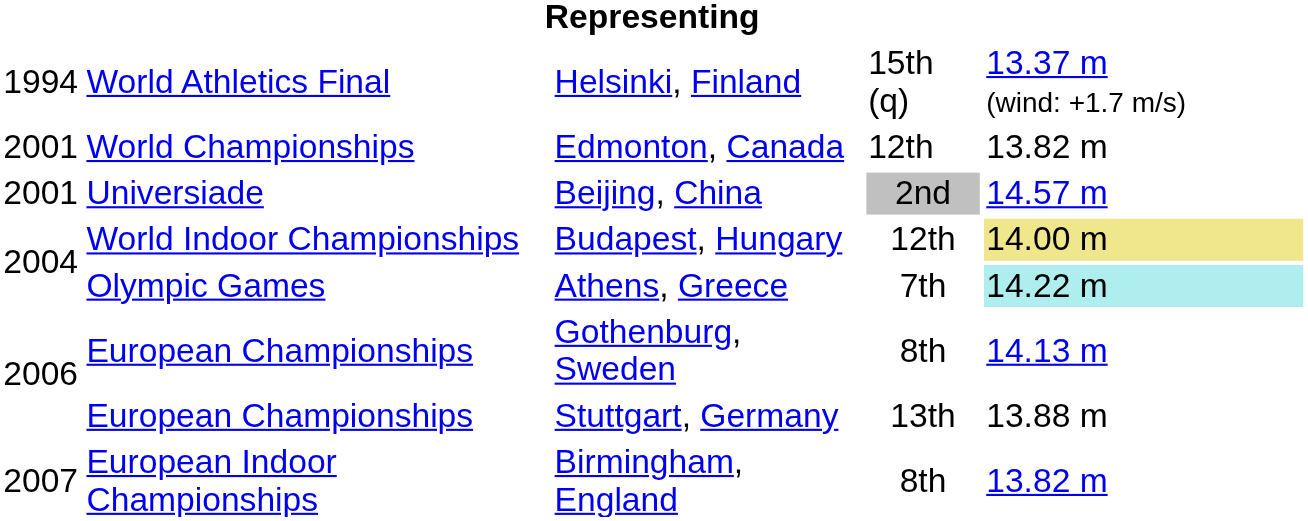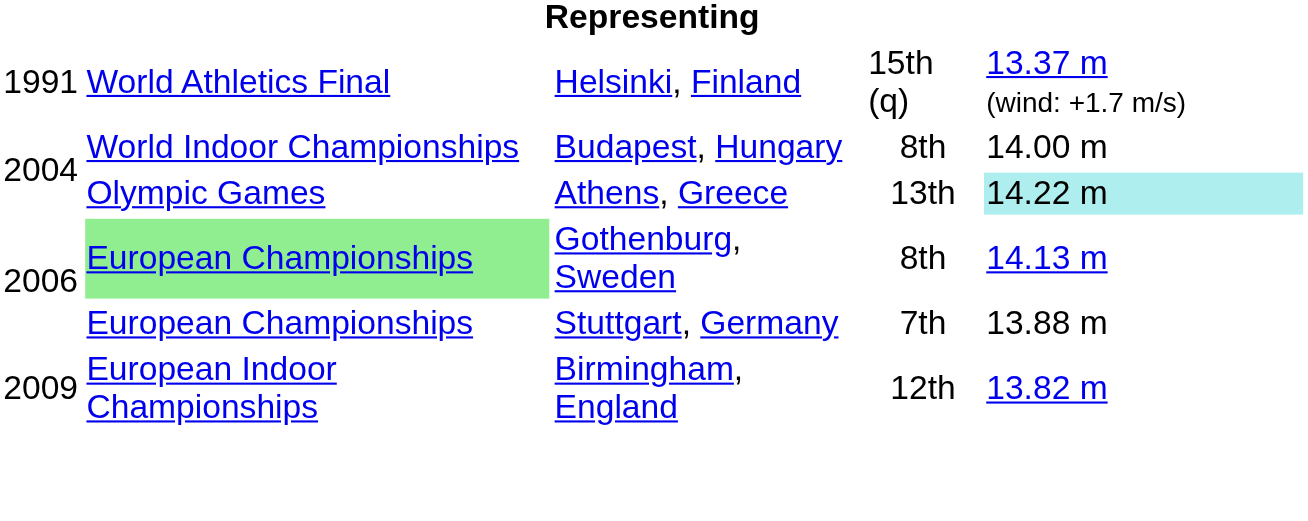 <table>
 <tr>
 <th colspan="5">Representing </th>
 </tr>
 <tr>
-<td>1994</td>
+<td>1991</td>
 <td><a href='#'>World Athletics Final</a></td>
 <td><a href='#'>Helsinki</a>, <a href='#'>Finland</a></td>
 <td>15th (q)</td>
 <td><a href='#'>13.37 m</a> <small>(wind: +1.7 m/s)</small></td>
 </tr>
 <tr>
-<td>2001</td>
-<td><a href='#'>World Championships</a></td>
-<td><a href='#'>Edmonton</a>, <a href='#'>Canada</a></td>
-<td>12th</td>
-<td>13.82 m</td>
-</tr>
-<tr>
-<td>2001</td>
-<td><a href='#'>Universiade</a></td>
-<td><a href='#'>Beijing</a>, <a href='#'>China</a></td>
-<td bgcolor="silver" align="center">2nd</td>
-<td><a href='#'>14.57 m</a></td>
-</tr>
-<tr>
 <td rowspan=2>2004</td>
 <td><a href='#'>World Indoor Championships</a></td>
 <td><a href='#'>Budapest</a>, <a href='#'>Hungary</a></td>
-<td align="center">12th</td>
-<td style="background: khaki;">14.00 m</td>
+<td align="center">8th</td>
+<td>14.00 m</td>
 </tr>
 <tr>
 <td><a href='#'>Olympic Games</a></td>
 <td><a href='#'>Athens</a>, <a href='#'>Greece</a></td>
-<td align="center">7th</td>
+<td align="center">13th</td>
 <td style="background: paleturquoise;">14.22 m</td>
 </tr>
 <tr>
 <td rowspan=2>2006</td>
-<td><a href='#'>European Championships</a></td>
+<td style="background: lightgreen;"><a href='#'>European Championships</a></td>
 <td><a href='#'>Gothenburg</a>, <a href='#'>Sweden</a></td>
 <td align="center">8th</td>
 <td><a href='#'>14.13 m</a></td>
 </tr>
 <tr>
 <td><a href='#'>European Championships</a></td>
 <td><a href='#'>Stuttgart</a>, <a href='#'>Germany</a></td>
-<td align="center">13th</td>
+<td align="center">7th</td>
 <td>13.88 m</td>
 </tr>
 <tr>
-<td>2007</td>
+<td>2009</td>
 <td><a href='#'>European Indoor Championships</a></td>
 <td><a href='#'>Birmingham</a>, <a href='#'>England</a></td>
-<td align="center">8th</td>
+<td align="center">12th</td>
 <td><a href='#'>13.82 m</a></td>
 </tr>
 </table>
